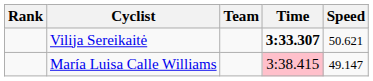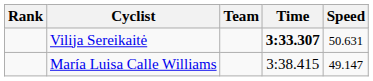 <table class="wikitable sortable" style="text-align:center;">
 <tr>
 <th>Rank</th>
 <th class="unsortable">Cyclist</th>
 <th>Team</th>
 <th>Time</th>
 <th>Speed</th>
 </tr>
 <tr>
 <td align=center></td>
 <td align=left><a href='#'>Vilija Sereikaitė</a></td>
 <td align=left></td>
 <td><strong>3:33.307</strong></td>
-<td><small>50.621</small></td>
+<td><small>50.631</small></td>
 </tr>
 <tr>
 <td align=center></td>
 <td align=left><a href='#'>María Luisa Calle Williams</a></td>
 <td align=left></td>
-<td style="background: pink;">3:38.415</td>
+<td>3:38.415</td>
 <td><small>49.147</small></td>
 </tr>
 </table>
